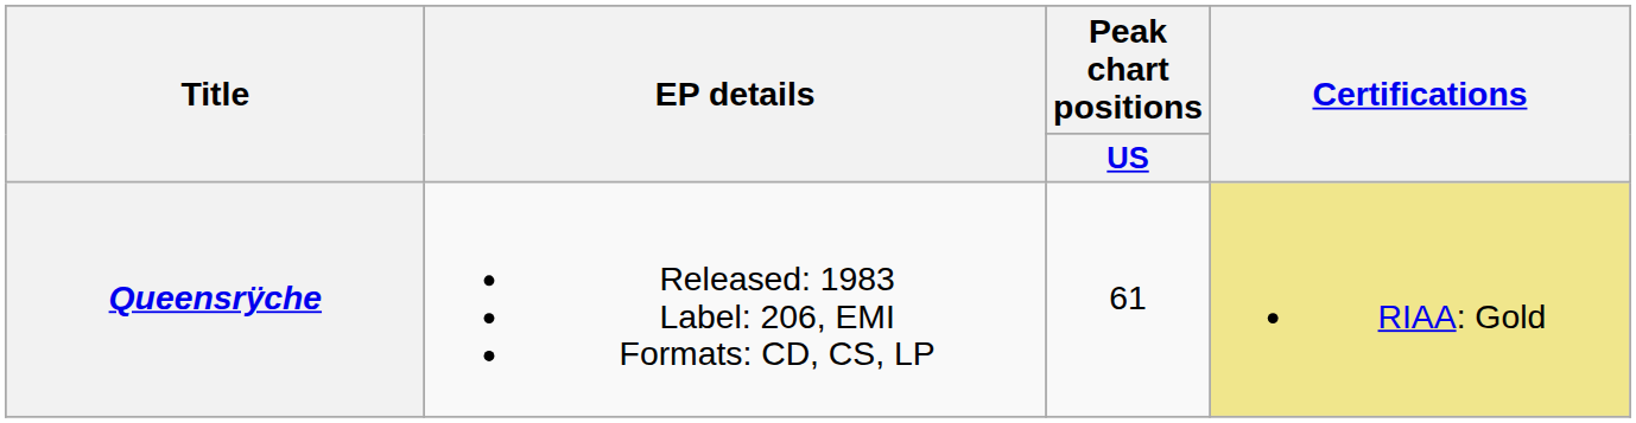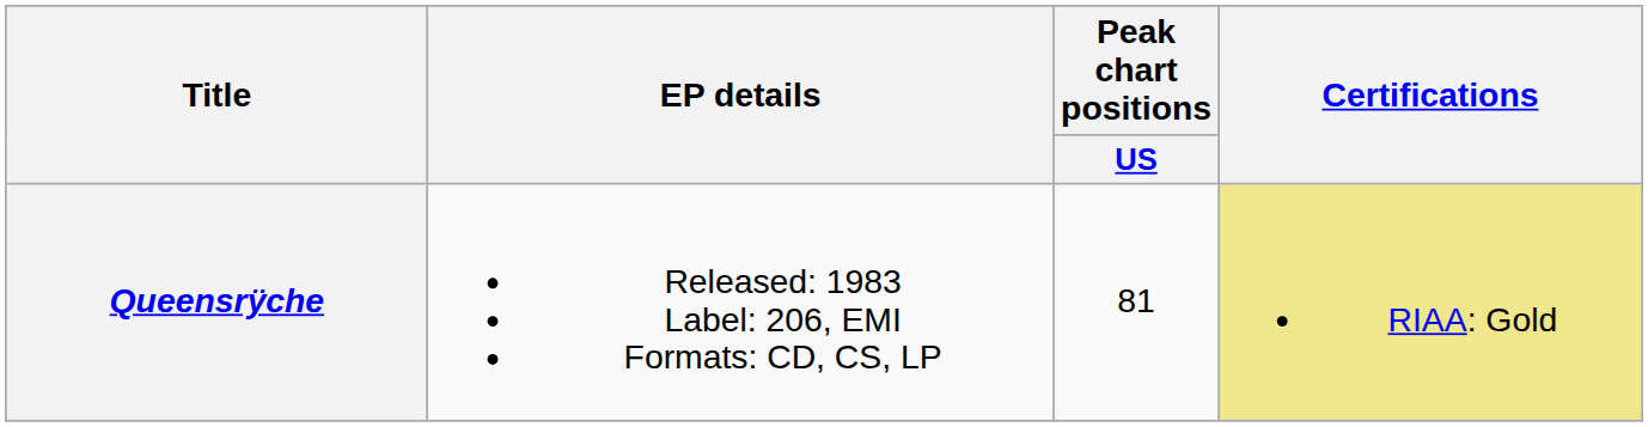 <table class="wikitable plainrowheaders" style="text-align:center;">
 <tr>
 <th scope="col" rowspan="2" style="width:12em;">Title</th>
 <th scope="col" rowspan="2" style="width:18em;">EP details</th>
 <th scope="col" colspan="1">Peak chart positions</th>
 <th scope="col" rowspan="2" style="width:12em;"><a href='#'>Certifications</a></th>
 </tr>
 <tr>
 <th scope="col" style="width:3em;font-size:90%;"><a href='#'>US</a><br></th>
 </tr>
 <tr>
 <th scope="row"><em><a href='#'>Queensrÿche</a></em></th>
 <td><br><ul><li>Released: 1983</li><li>Label: 206, EMI</li><li>Formats: CD, CS, LP</li></ul></td>
-<td>61</td>
+<td>81</td>
 <td style="background: khaki;"><br><ul><li><a href='#'>RIAA</a>: Gold</li></ul></td>
 </tr>
 </table>
